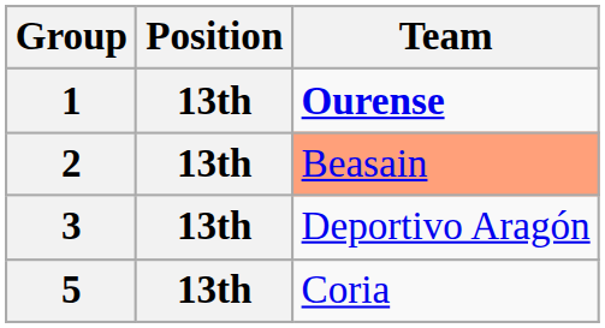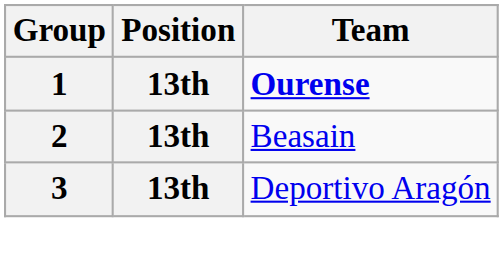 <table class="wikitable">
 <tr>
 <th>Group</th>
 <th>Position</th>
 <th>Team</th>
 </tr>
 <tr>
 <th>1</th>
 <th>13th</th>
 <td><strong><a href='#'>Ourense</a></strong></td>
 </tr>
 <tr>
 <th>2</th>
 <th>13th</th>
-<td style="background: lightsalmon;"><a href='#'>Beasain</a></td>
+<td><a href='#'>Beasain</a></td>
 </tr>
 <tr>
 <th>3</th>
 <th>13th</th>
 <td><a href='#'>Deportivo Aragón</a></td>
 </tr>
-<tr>
-<th>5</th>
-<th>13th</th>
-<td><a href='#'>Coria</a></td>
-</tr>
 </table>
